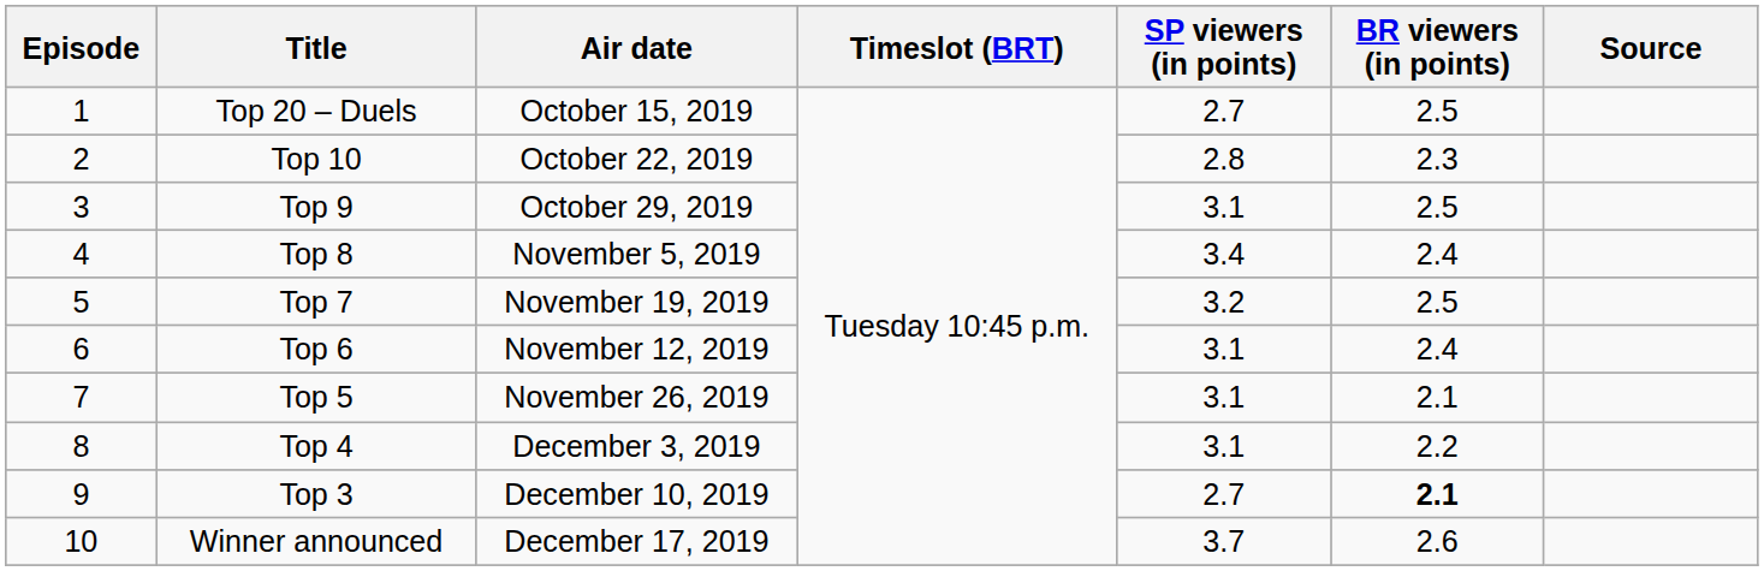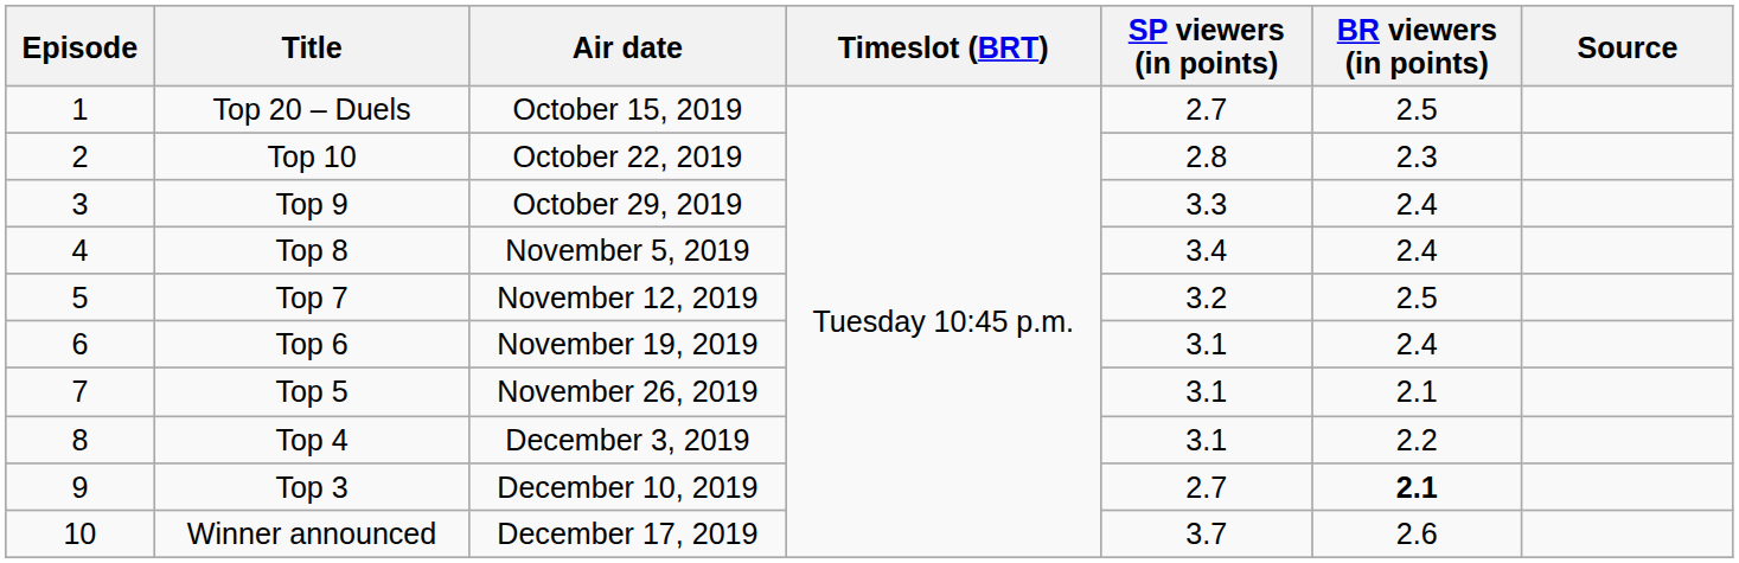 <table class="wikitable sortable" style="text-align:center; font-size:95%; width: 100%">
 <tr>
 <th width="05.0%">Episode</th>
 <th width="15.0%">Title</th>
 <th width="15.0%">Air date</th>
 <th width="15.0%">Timeslot (<a href='#'>BRT</a>)</th>
 <th width="10.0%"><a href='#'>SP</a> viewers<br>(in points)</th>
 <th width="10.0%"><a href='#'>BR</a> viewers<br>(in points)</th>
 <th width="10.0%">Source</th>
 </tr>
 <tr>
 <td>1</td>
 <td>Top 20 – Duels</td>
 <td>October 15, 2019</td>
 <td rowspan=10>Tuesday 10:45 p.m.</td>
 <td>2.7</td>
 <td>2.5</td>
 <td></td>
 </tr>
 <tr>
 <td>2</td>
 <td>Top 10</td>
 <td>October 22, 2019</td>
 <td>2.8</td>
 <td>2.3</td>
 <td></td>
 </tr>
 <tr>
 <td>3</td>
 <td>Top 9</td>
 <td>October 29, 2019</td>
-<td>3.1</td>
-<td>2.5</td>
+<td>3.3</td>
+<td>2.4</td>
 <td></td>
 </tr>
 <tr>
 <td>4</td>
 <td>Top 8</td>
 <td>November 5, 2019</td>
 <td>3.4</td>
 <td>2.4</td>
 <td></td>
 </tr>
 <tr>
 <td>5</td>
 <td>Top 7</td>
-<td>November 19, 2019</td>
+<td>November 12, 2019</td>
 <td>3.2</td>
 <td>2.5</td>
 <td></td>
 </tr>
 <tr>
 <td>6</td>
 <td>Top 6</td>
-<td>November 12, 2019</td>
+<td>November 19, 2019</td>
 <td>3.1</td>
 <td>2.4</td>
 <td></td>
 </tr>
 <tr>
 <td>7</td>
 <td>Top 5</td>
 <td>November 26, 2019</td>
 <td>3.1</td>
 <td>2.1</td>
 <td></td>
 </tr>
 <tr>
 <td>8</td>
 <td>Top 4</td>
 <td>December 3, 2019</td>
 <td>3.1</td>
 <td>2.2</td>
 <td></td>
 </tr>
 <tr>
 <td>9</td>
 <td>Top 3</td>
 <td>December 10, 2019</td>
 <td>2.7</td>
 <td><strong>2.1</strong></td>
 <td></td>
 </tr>
 <tr>
 <td>10</td>
 <td>Winner announced</td>
 <td>December 17, 2019</td>
 <td>3.7</td>
 <td>2.6</td>
 <td></td>
 </tr>
 </table>
